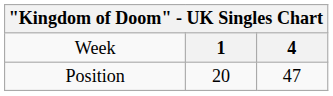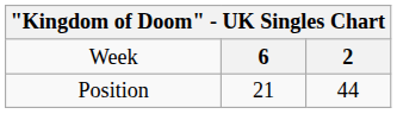 <table class="wikitable">
 <tr>
 <th align="center" bgcolor="white" colspan="31">"Kingdom of Doom" - UK Singles Chart</th>
 </tr>
 <tr style="background-color: #white;">
 <td align="center">Week</td>
-<th>1</th>
-<th>4</th>
+<th>6</th>
+<th>2</th>
 </tr>
 <tr style="text-align:center;">
 <td style="background-color: #white;">Position</td>
-<td>20</td>
-<td>47</td>
+<td>21</td>
+<td>44</td>
 </tr>
 </table>
